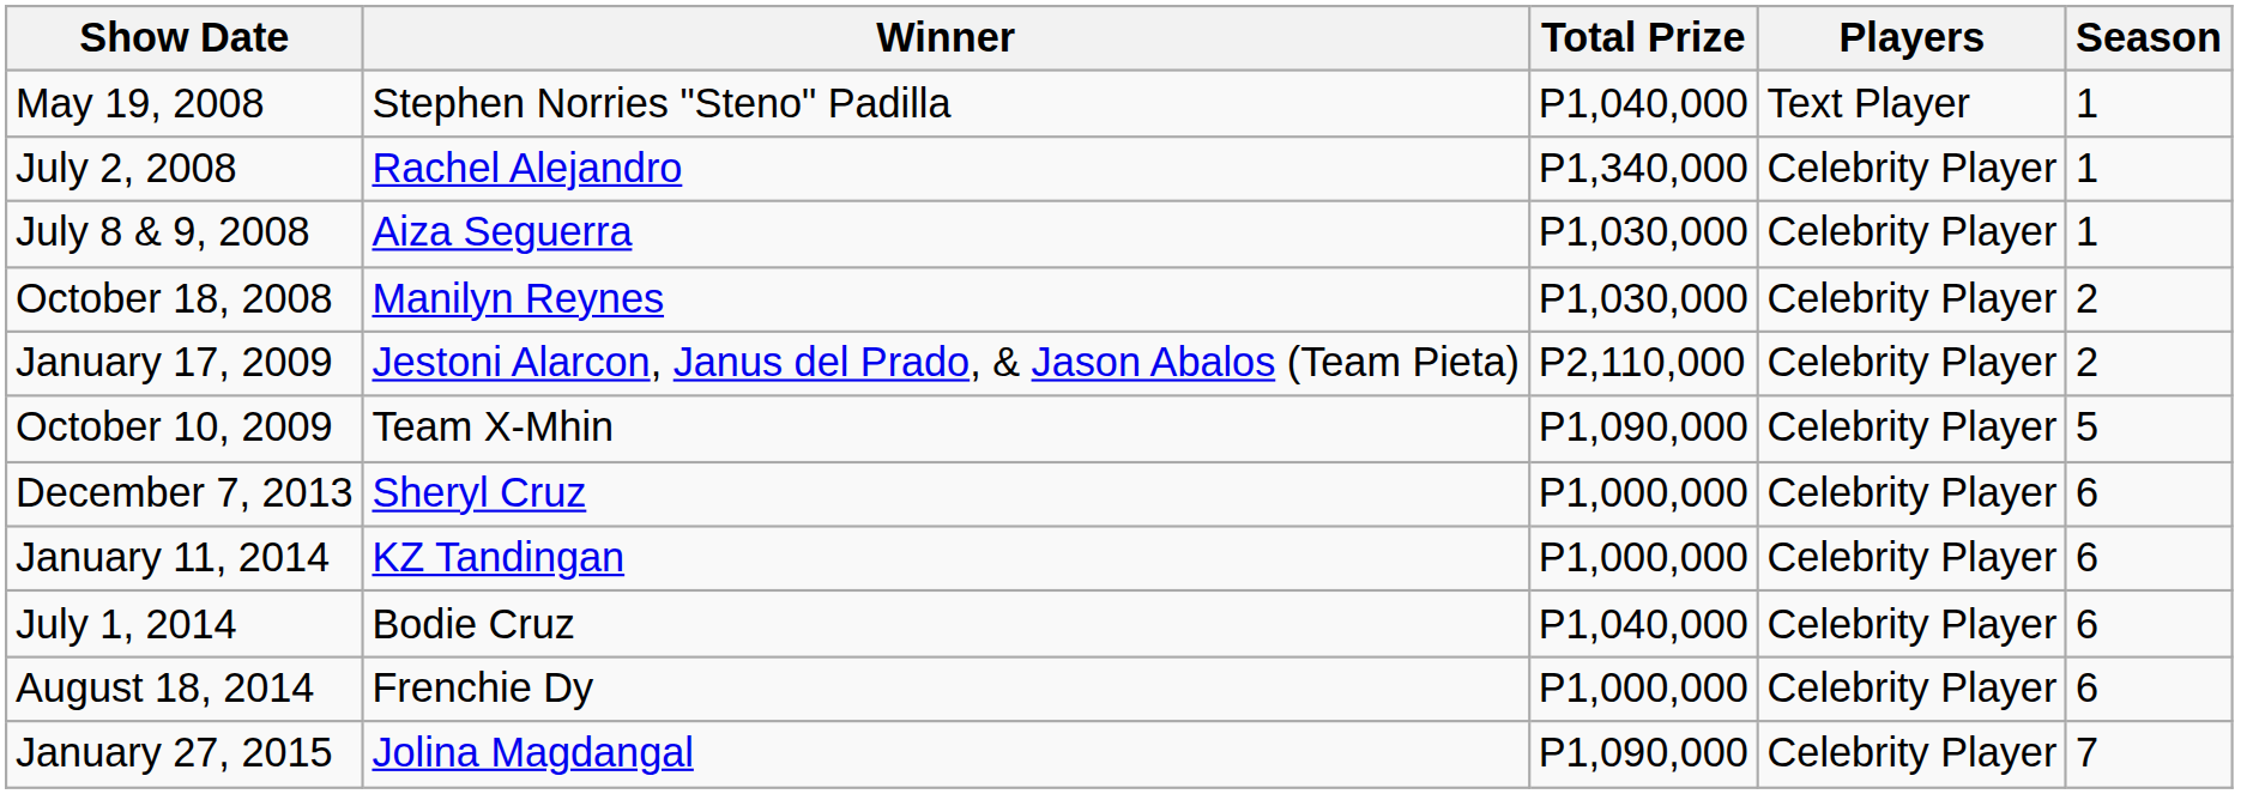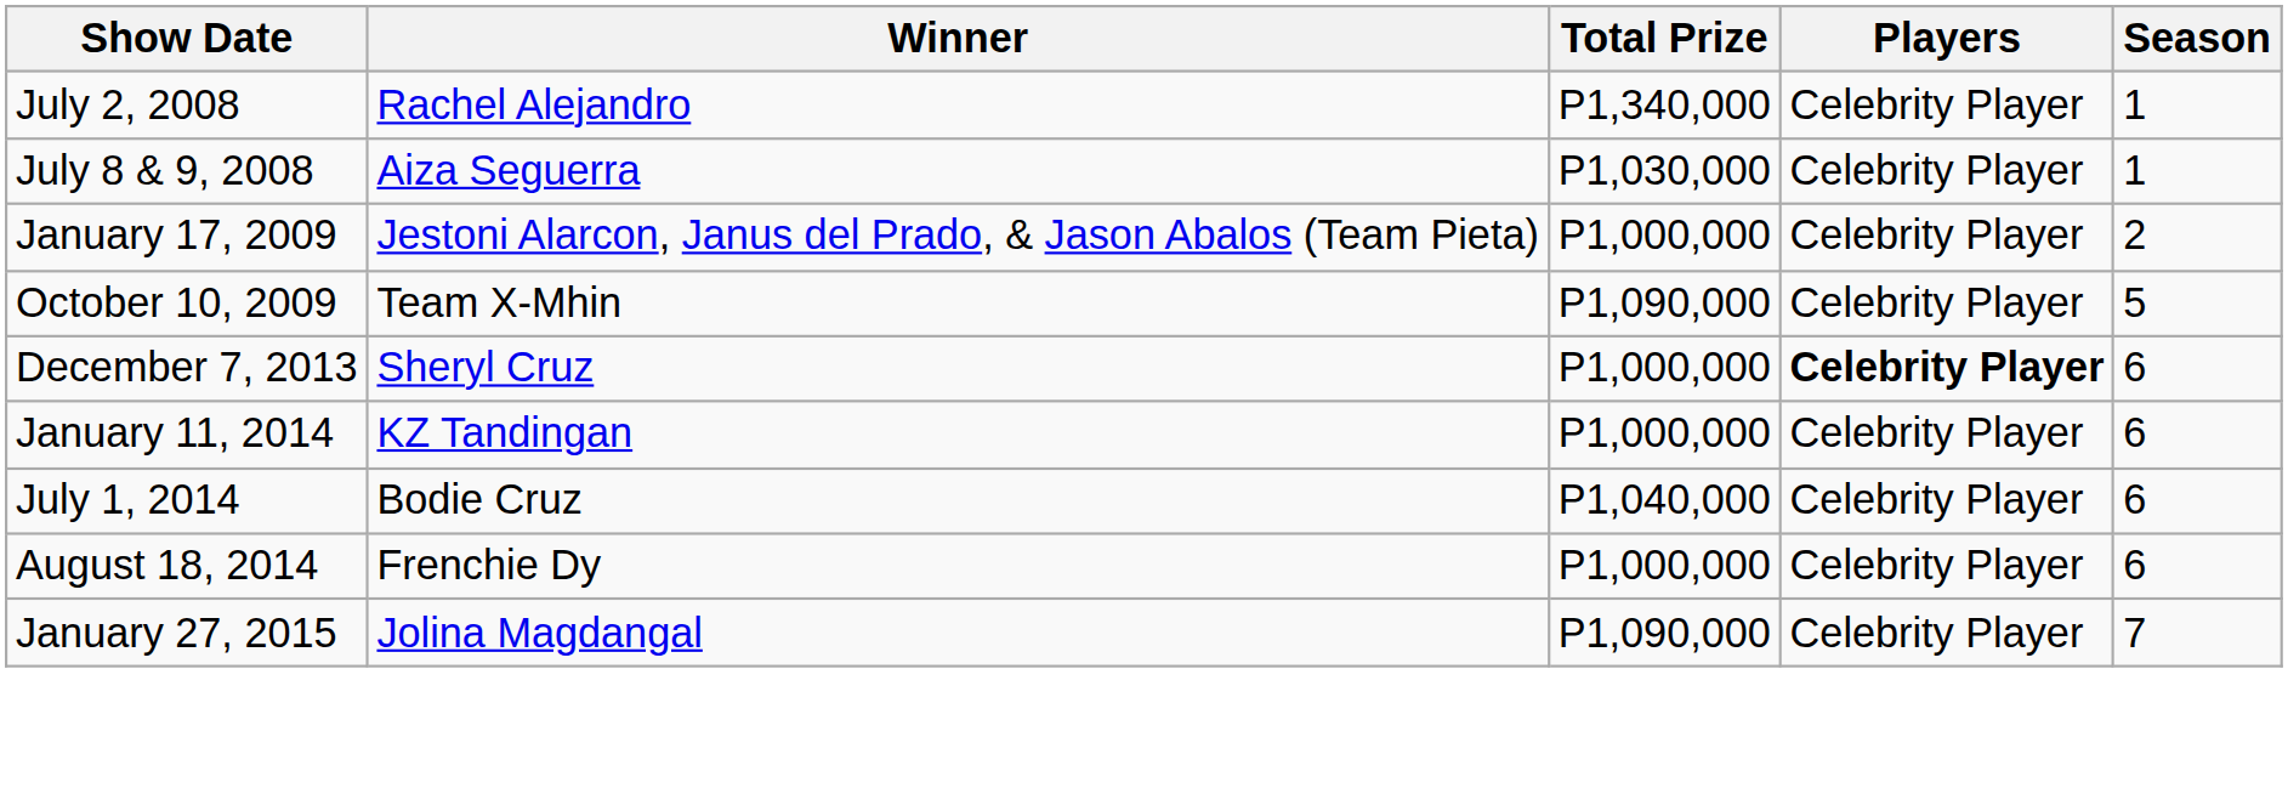 <table class="wikitable">
 <tr>
 <th>Show Date</th>
 <th>Winner</th>
 <th>Total Prize</th>
 <th>Players</th>
 <th>Season</th>
-</tr>
-<tr>
-<td>May 19, 2008</td>
-<td>Stephen Norries "Steno" Padilla</td>
-<td>P1,040,000</td>
-<td>Text Player</td>
-<td>1</td>
 </tr>
 <tr>
 <td>July 2, 2008</td>
 <td><a href='#'>Rachel Alejandro</a></td>
 <td>P1,340,000</td>
 <td>Celebrity Player</td>
 <td>1</td>
 </tr>
 <tr>
 <td>July 8 & 9, 2008</td>
 <td><a href='#'>Aiza Seguerra</a></td>
 <td>P1,030,000</td>
 <td>Celebrity Player</td>
 <td>1</td>
 </tr>
 <tr>
-<td>October 18, 2008</td>
-<td><a href='#'>Manilyn Reynes</a></td>
-<td>P1,030,000</td>
-<td>Celebrity Player</td>
-<td>2</td>
-</tr>
-<tr>
 <td>January 17, 2009</td>
 <td><a href='#'>Jestoni Alarcon</a>, <a href='#'>Janus del Prado</a>, & <a href='#'>Jason Abalos</a> (Team Pieta)</td>
-<td>P2,110,000</td>
+<td>P1,000,000</td>
 <td>Celebrity Player</td>
 <td>2</td>
 </tr>
 <tr>
 <td>October 10, 2009</td>
 <td>Team X-Mhin</td>
 <td>P1,090,000</td>
 <td>Celebrity Player</td>
 <td>5</td>
 </tr>
 <tr>
 <td>December 7, 2013</td>
 <td><a href='#'>Sheryl Cruz</a></td>
 <td>P1,000,000</td>
-<td>Celebrity Player</td>
+<td><strong>Celebrity Player</strong></td>
 <td>6</td>
 </tr>
 <tr>
 <td>January 11, 2014</td>
 <td><a href='#'>KZ Tandingan</a></td>
 <td>P1,000,000</td>
 <td>Celebrity Player</td>
 <td>6</td>
 </tr>
 <tr>
 <td>July 1, 2014</td>
 <td>Bodie Cruz</td>
 <td>P1,040,000</td>
 <td>Celebrity Player</td>
 <td>6</td>
 </tr>
 <tr>
 <td>August 18, 2014</td>
 <td>Frenchie Dy</td>
 <td>P1,000,000</td>
 <td>Celebrity Player</td>
 <td>6</td>
 </tr>
 <tr>
 <td>January 27, 2015</td>
 <td><a href='#'>Jolina Magdangal</a></td>
 <td>P1,090,000</td>
 <td>Celebrity Player</td>
 <td>7</td>
 </tr>
 </table>
